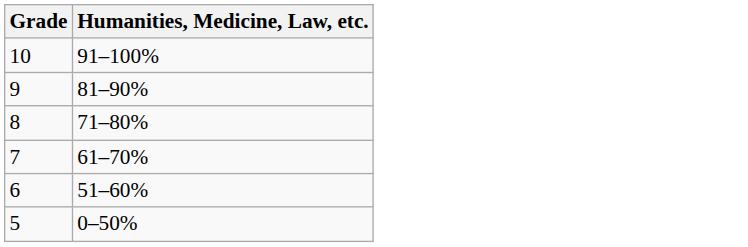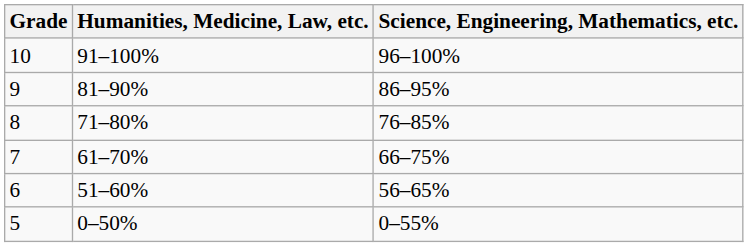 <table class="wikitable">
 <tr>
 <th>Grade</th>
 <th>Humanities, Medicine, Law, etc.</th>
+<th>Science, Engineering, Mathematics, etc.</th>
 </tr>
 <tr>
 <td>10</td>
 <td>91–100%</td>
+<td>96–100%</td>
 </tr>
 <tr>
 <td>9</td>
 <td>81–90%</td>
+<td>86–95%</td>
 </tr>
 <tr>
 <td>8</td>
 <td>71–80%</td>
+<td>76–85%</td>
 </tr>
 <tr>
 <td>7</td>
 <td>61–70%</td>
+<td>66–75%</td>
 </tr>
 <tr>
 <td>6</td>
 <td>51–60%</td>
+<td>56–65%</td>
 </tr>
 <tr>
 <td>5</td>
 <td>0–50%</td>
+<td>0–55%</td>
 </tr>
 </table>
